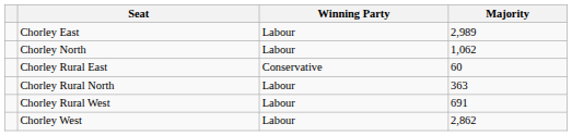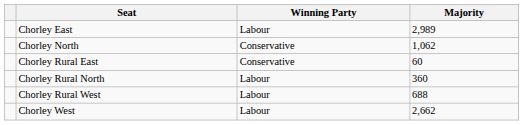 <table class="wikitable" style="right; width:50%">
 <tr>
 <th></th>
 <th>Seat</th>
 <th>Winning Party</th>
 <th>Majority</th>
 </tr>
 <tr>
 <td></td>
 <td>Chorley East</td>
 <td>Labour</td>
 <td>2,989</td>
 </tr>
 <tr>
 <td></td>
 <td>Chorley North</td>
-<td>Labour</td>
+<td>Conservative</td>
 <td>1,062</td>
 </tr>
 <tr>
 <td></td>
 <td>Chorley Rural East</td>
 <td>Conservative</td>
 <td>60</td>
 </tr>
 <tr>
 <td></td>
 <td>Chorley Rural North</td>
 <td>Labour</td>
-<td>363</td>
+<td>360</td>
 </tr>
 <tr>
 <td></td>
 <td>Chorley Rural West</td>
 <td>Labour</td>
-<td>691</td>
+<td>688</td>
 </tr>
 <tr>
 <td></td>
 <td>Chorley West</td>
 <td>Labour</td>
-<td>2,862</td>
+<td>2,662</td>
 </tr>
 </table>
